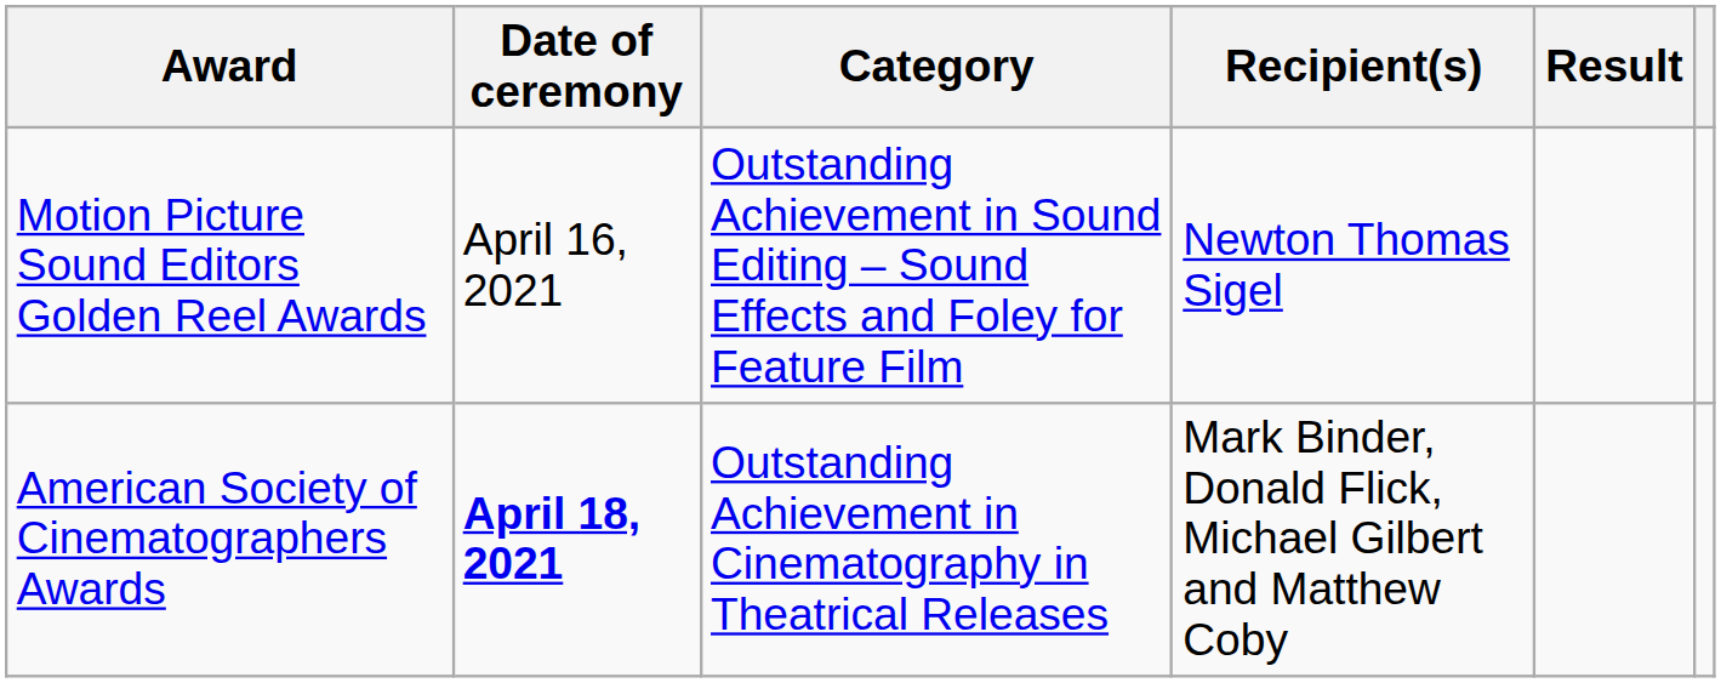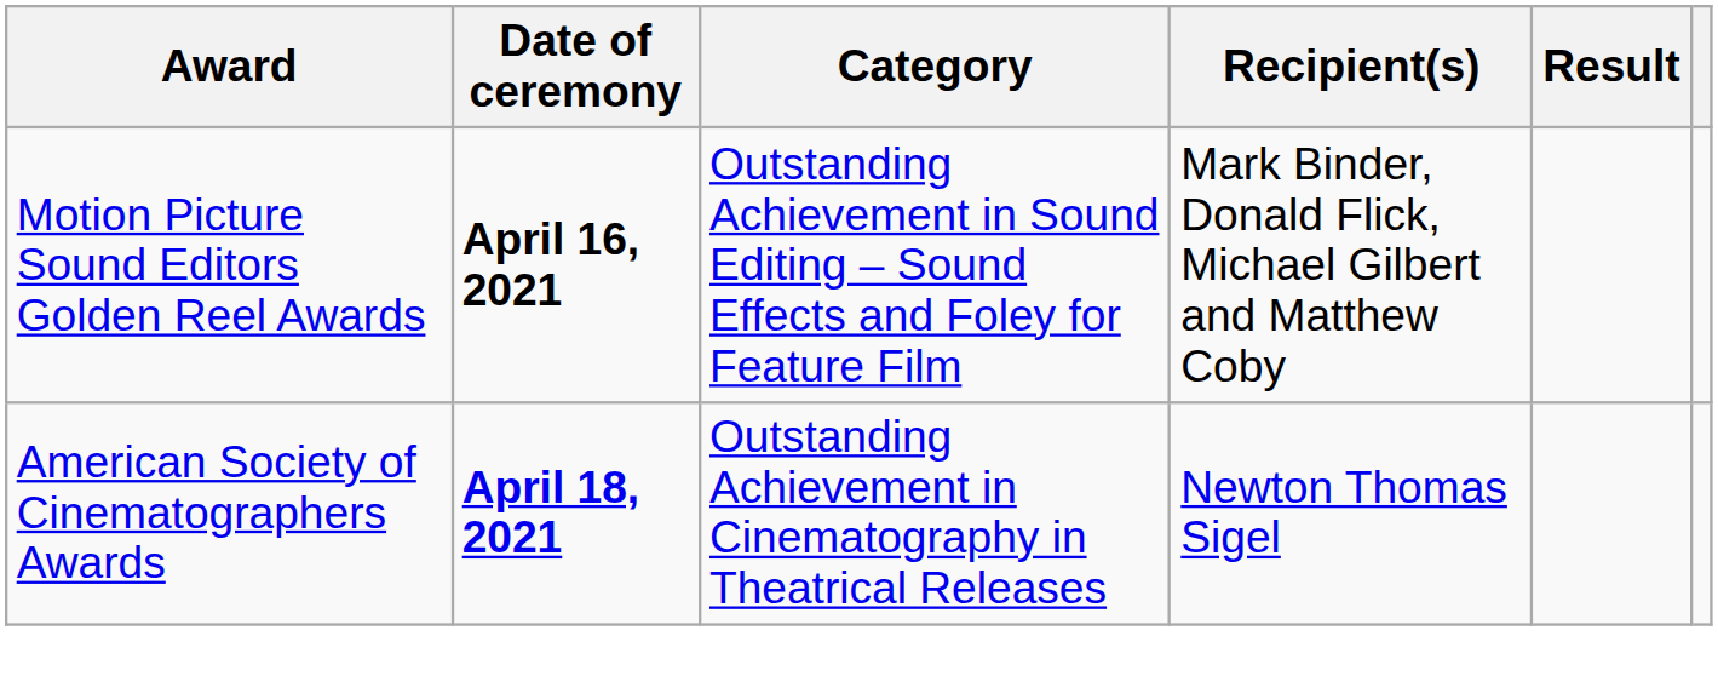 <table class="wikitable plainrowheaders sortable">
 <tr>
 <th scope="col">Award</th>
 <th scope="col">Date of ceremony</th>
 <th scope="col">Category</th>
 <th scope="col">Recipient(s)</th>
 <th scope="col">Result</th>
 <th class="unsortable" scope="col"></th>
 </tr>
 <tr>
 <td><a href='#'>Motion Picture Sound Editors Golden Reel Awards</a></td>
-<td>April 16, 2021</td>
+<td><strong>April 16, 2021</strong></td>
 <td><a href='#'>Outstanding Achievement in Sound Editing – Sound Effects and Foley for Feature Film</a></td>
-<td><a href='#'>Newton Thomas Sigel</a></td>
+<td>Mark Binder, Donald Flick, Michael Gilbert and Matthew Coby</td>
 <td></td>
 <td align="center"></td>
 </tr>
 <tr>
 <td><a href='#'>American Society of Cinematographers Awards</a></td>
 <td><strong><a href='#'>April 18, 2021</a></strong></td>
 <td><a href='#'>Outstanding Achievement in Cinematography in Theatrical Releases</a></td>
-<td>Mark Binder, Donald Flick, Michael Gilbert and Matthew Coby</td>
+<td><a href='#'>Newton Thomas Sigel</a></td>
 <td></td>
 <td align="center"></td>
 </tr>
 </table>
